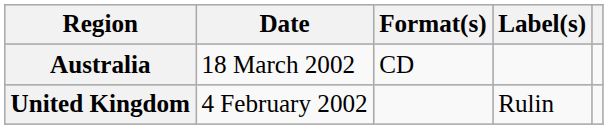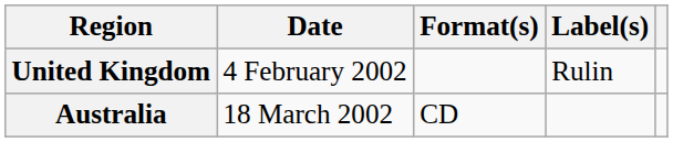 <table class="wikitable plainrowheaders">
 <tr>
 <th scope="col">Region</th>
 <th scope="col">Date</th>
 <th scope="col">Format(s)</th>
 <th scope="col">Label(s)</th>
 <th scope="col"></th>
 </tr>
 <tr>
+<th scope="row">United Kingdom</th>
+<td>4 February 2002</td>
+<td></td>
+<td>Rulin</td>
+<td></td>
+</tr>
+<tr>
 <th scope="row">Australia</th>
 <td>18 March 2002</td>
 <td>CD</td>
 <td></td>
 <td></td>
 </tr>
-<tr>
-<th scope="row">United Kingdom</th>
-<td>4 February 2002</td>
-<td></td>
-<td>Rulin</td>
-<td></td>
-</tr>
 </table>
